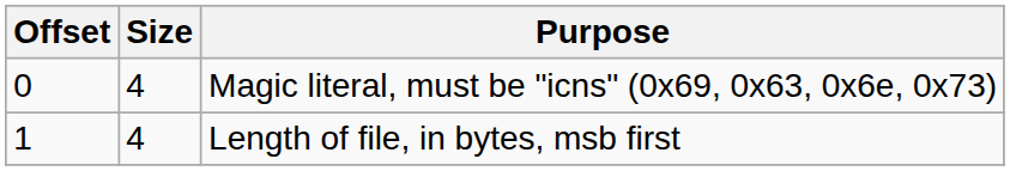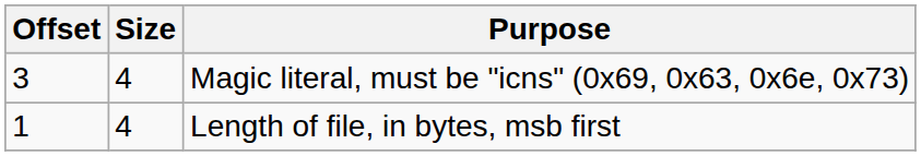 <table class="wikitable">
 <tr>
 <th>Offset</th>
 <th>Size</th>
 <th>Purpose</th>
 </tr>
 <tr>
-<td>0</td>
+<td>3</td>
 <td>4</td>
 <td>Magic literal, must be "icns" (0x69, 0x63, 0x6e, 0x73)</td>
 </tr>
 <tr>
 <td>1</td>
 <td>4</td>
 <td>Length of file, in bytes, msb first</td>
 </tr>
 </table>
